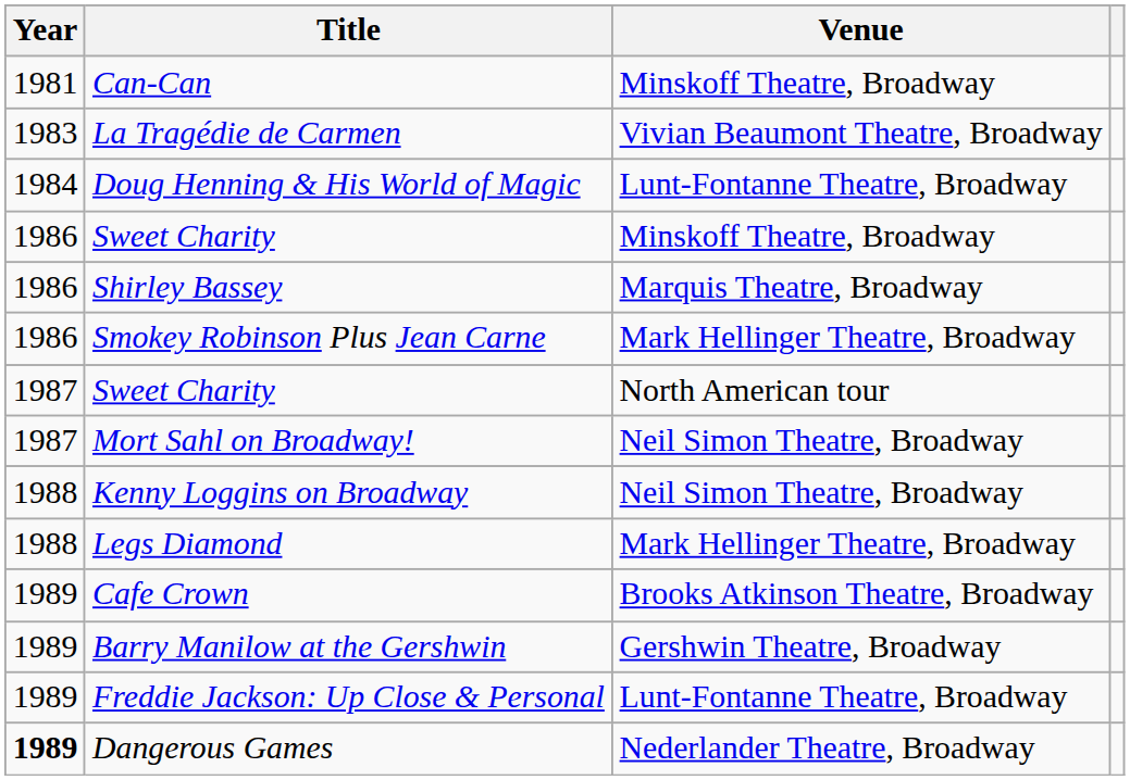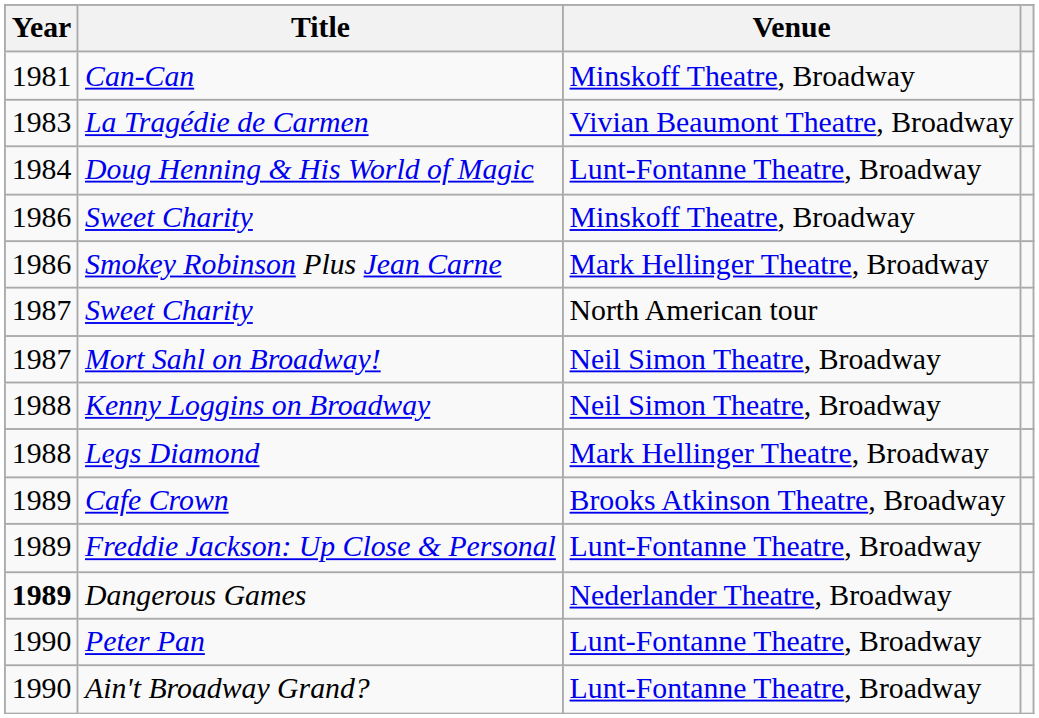 <table class="wikitable plainrowheaders sortable" style="margin-right: 0;">
 <tr>
 <th scope="col">Year</th>
 <th scope="col">Title</th>
 <th scope="col">Venue</th>
 <th scope="col" class="unsortable"></th>
 </tr>
 <tr>
 <td>1981</td>
 <td><em><a href='#'>Can-Can</a></em></td>
 <td><a href='#'>Minskoff Theatre</a>, Broadway</td>
 <td style="text-align: center;"></td>
 </tr>
 <tr>
 <td>1983</td>
 <td data-sort-value="Tragédie de Carmen, La"><em><a href='#'>La Tragédie de Carmen</a></em></td>
 <td><a href='#'>Vivian Beaumont Theatre</a>, Broadway</td>
 <td style="text-align: center;"></td>
 </tr>
 <tr>
 <td>1984</td>
 <td><em><a href='#'>Doug Henning & His World of Magic</a></em></td>
 <td><a href='#'>Lunt-Fontanne Theatre</a>, Broadway</td>
 <td style="text-align: center;"></td>
 </tr>
 <tr>
 <td>1986</td>
 <td><em><a href='#'>Sweet Charity</a></em></td>
 <td><a href='#'>Minskoff Theatre</a>, Broadway</td>
-<td style="text-align: center;"></td>
-</tr>
-<tr>
-<td>1986</td>
-<td><em><a href='#'>Shirley Bassey</a></em></td>
-<td><a href='#'>Marquis Theatre</a>, Broadway</td>
 <td style="text-align: center;"></td>
 </tr>
 <tr>
 <td>1986</td>
 <td><em><a href='#'>Smokey Robinson</a> Plus <a href='#'>Jean Carne</a></em></td>
 <td><a href='#'>Mark Hellinger Theatre</a>, Broadway</td>
 <td style="text-align: center;"></td>
 </tr>
 <tr>
 <td>1987</td>
 <td><em><a href='#'>Sweet Charity</a></em></td>
 <td>North American tour</td>
 <td style="text-align: center;"></td>
 </tr>
 <tr>
 <td>1987</td>
 <td><em><a href='#'>Mort Sahl on Broadway!</a></em></td>
 <td><a href='#'>Neil Simon Theatre</a>, Broadway</td>
 <td style="text-align: center;"></td>
 </tr>
 <tr>
 <td>1988</td>
 <td><em><a href='#'>Kenny Loggins on Broadway</a></em></td>
 <td><a href='#'>Neil Simon Theatre</a>, Broadway</td>
 <td style="text-align: center;"></td>
 </tr>
 <tr>
 <td>1988</td>
 <td><em><a href='#'>Legs Diamond</a></em></td>
 <td><a href='#'>Mark Hellinger Theatre</a>, Broadway</td>
 <td style="text-align: center;"></td>
 </tr>
 <tr>
 <td>1989</td>
 <td><em><a href='#'>Cafe Crown</a></em></td>
 <td><a href='#'>Brooks Atkinson Theatre</a>, Broadway</td>
 <td style="text-align: center;"></td>
 </tr>
 <tr>
 <td>1989</td>
-<td><em><a href='#'>Barry Manilow at the Gershwin</a></em></td>
-<td><a href='#'>Gershwin Theatre</a>, Broadway</td>
-<td style="text-align: center;"></td>
-</tr>
-<tr>
-<td>1989</td>
 <td><em><a href='#'>Freddie Jackson: Up Close & Personal</a></em></td>
 <td><a href='#'>Lunt-Fontanne Theatre</a>, Broadway</td>
 <td style="text-align: center;"></td>
 </tr>
 <tr>
 <td><strong>1989</strong></td>
 <td><em>Dangerous Games</em></td>
 <td><a href='#'>Nederlander Theatre</a>, Broadway</td>
 <td style="text-align: center;"></td>
 </tr>
+<tr>
+<td>1990</td>
+<td><em><a href='#'>Peter Pan</a></em></td>
+<td><a href='#'>Lunt-Fontanne Theatre</a>, Broadway</td>
+<td style="text-align: center;"></td>
+</tr>
+<tr>
+<td>1990</td>
+<td><em>Ain't Broadway Grand?</em></td>
+<td><a href='#'>Lunt-Fontanne Theatre</a>, Broadway</td>
+<td style="text-align: center;"></td>
+</tr>
 </table>
